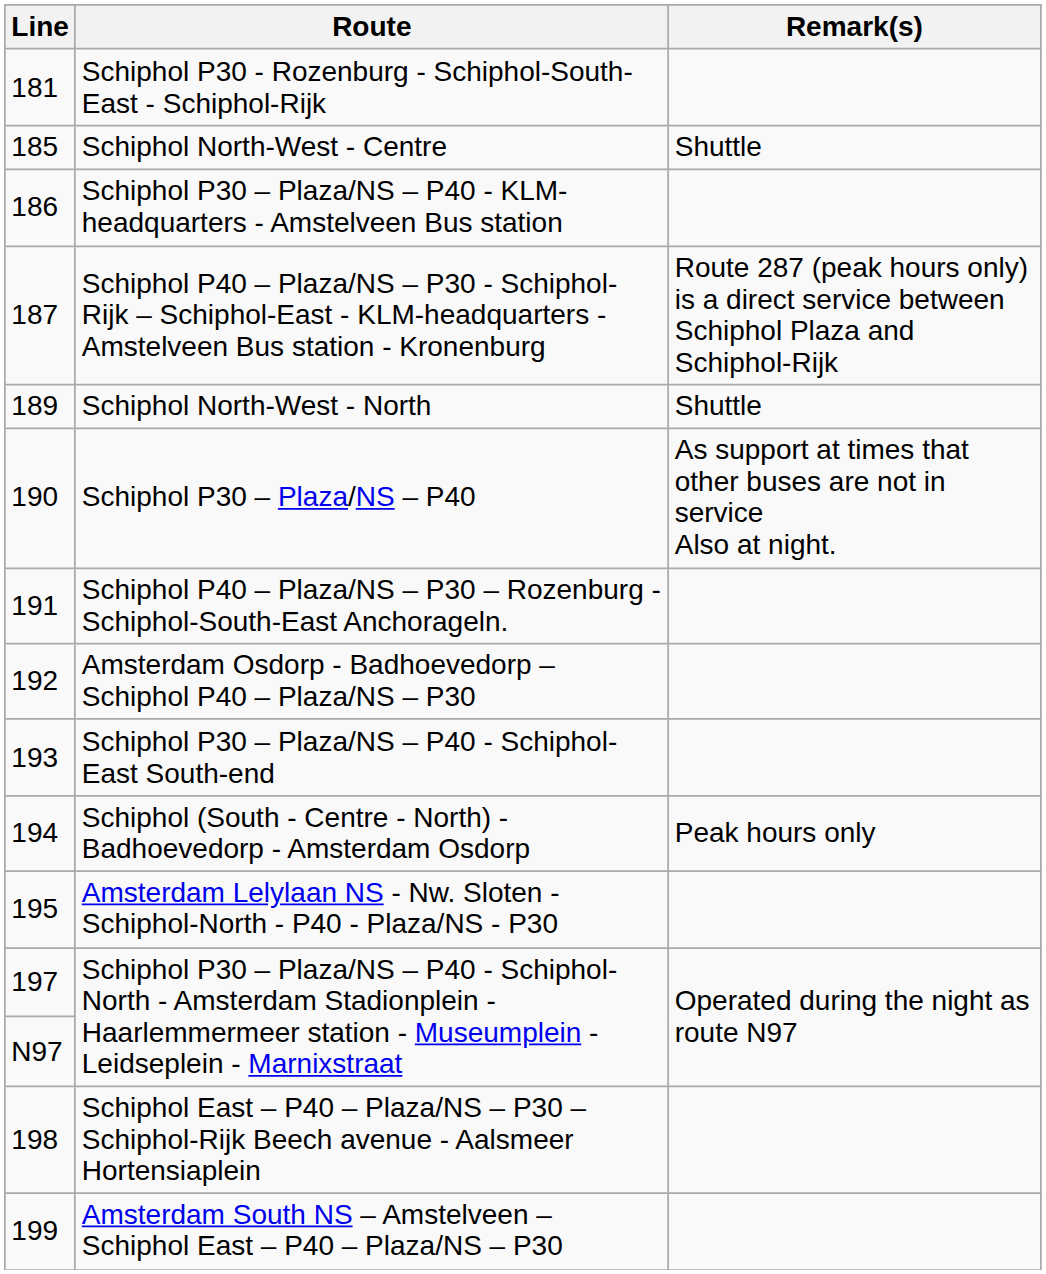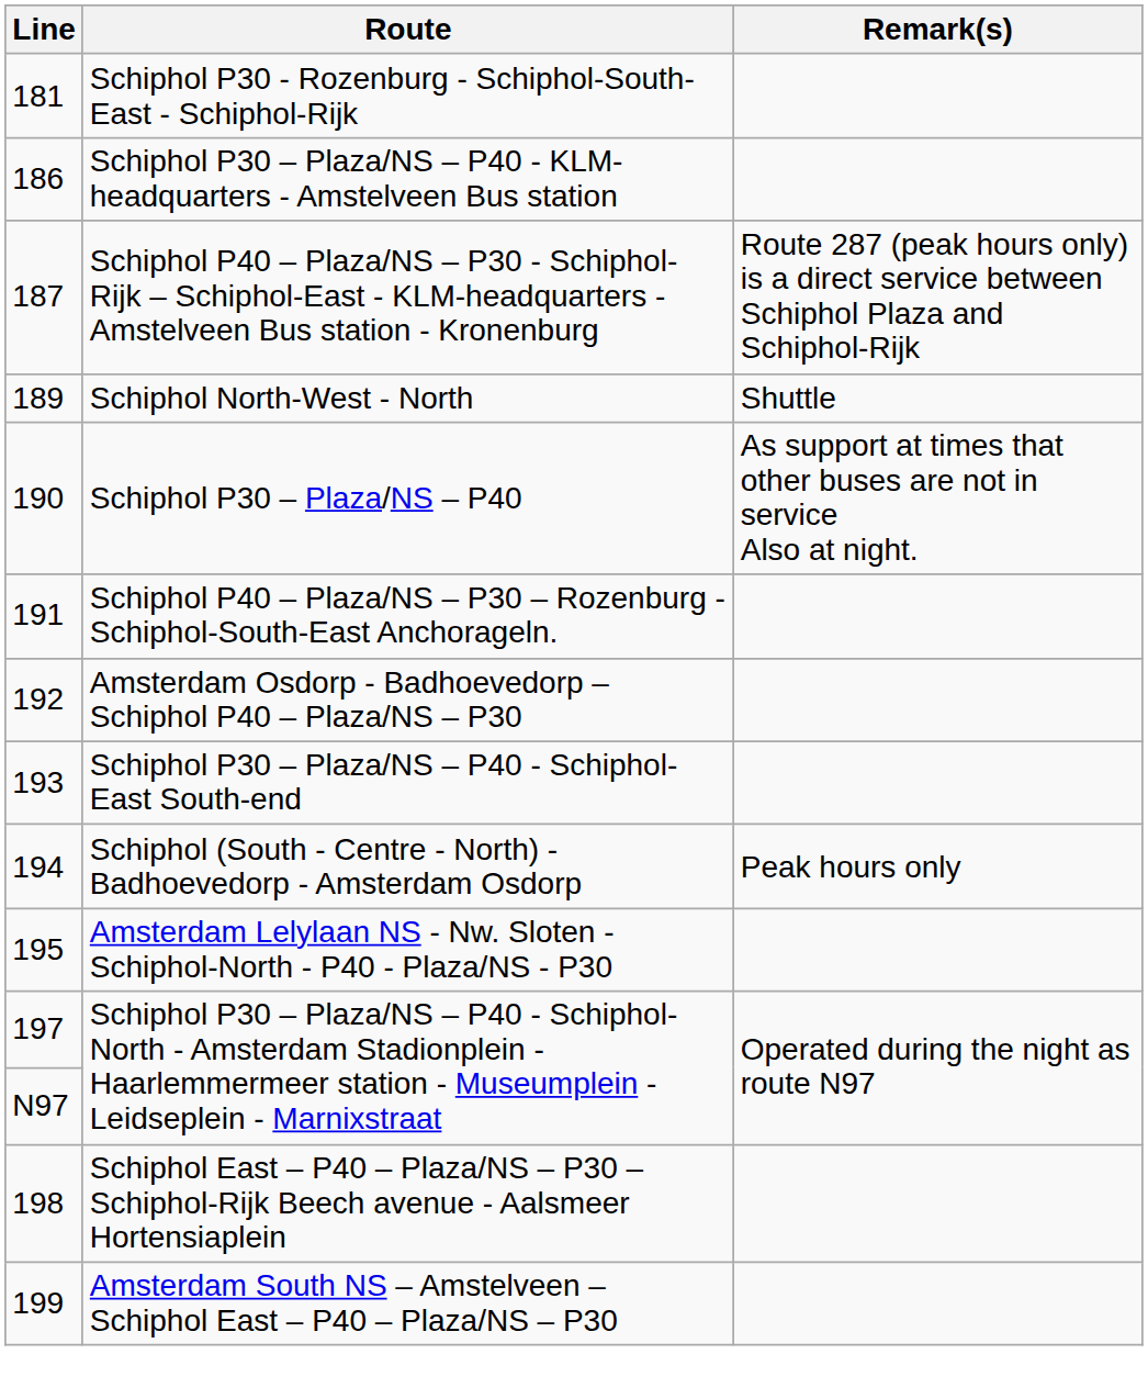 <table class="wikitable" width="95%">
 <tr>
 <th>Line</th>
 <th>Route</th>
 <th>Remark(s)</th>
 </tr>
 <tr>
 <td>181</td>
 <td>Schiphol P30 - Rozenburg - Schiphol-South-East - Schiphol-Rijk</td>
-</tr>
-<tr>
-<td>185</td>
-<td>Schiphol North-West - Centre</td>
-<td>Shuttle</td>
 </tr>
 <tr>
 <td>186</td>
 <td>Schiphol P30 – Plaza/NS – P40 - KLM-headquarters - Amstelveen Bus station</td>
 <td></td>
 </tr>
 <tr>
 <td>187</td>
 <td>Schiphol P40 – Plaza/NS – P30 - Schiphol-Rijk – Schiphol-East - KLM-headquarters - Amstelveen Bus station - Kronenburg</td>
 <td>Route 287 (peak hours only) is a direct service between Schiphol Plaza and Schiphol-Rijk</td>
 </tr>
 <tr>
 <td>189</td>
 <td>Schiphol North-West - North</td>
 <td>Shuttle</td>
 </tr>
 <tr>
 <td>190</td>
 <td>Schiphol P30 – <a href='#'>Plaza</a>/<a href='#'>NS</a> – P40</td>
 <td>As support at times that other buses are not in service<br>Also at night.</td>
 </tr>
 <tr>
 <td>191</td>
 <td>Schiphol P40 – Plaza/NS – P30 – Rozenburg - Schiphol-South-East Anchorageln.</td>
 <td></td>
 </tr>
 <tr>
 <td>192</td>
 <td>Amsterdam Osdorp - Badhoevedorp – Schiphol P40 – Plaza/NS – P30</td>
 <td></td>
 </tr>
 <tr>
 <td>193</td>
 <td>Schiphol P30 – Plaza/NS – P40 - Schiphol-East South-end</td>
 <td></td>
 </tr>
 <tr>
 <td>194</td>
 <td>Schiphol (South - Centre - North) - Badhoevedorp - Amsterdam Osdorp</td>
 <td>Peak hours only</td>
 </tr>
 <tr>
 <td>195</td>
 <td><a href='#'>Amsterdam Lelylaan NS</a> - Nw. Sloten - Schiphol-North - P40 - Plaza/NS - P30</td>
 <td></td>
 </tr>
 <tr>
 <td>197</td>
 <td rowspan="2">Schiphol P30 – Plaza/NS – P40 - Schiphol-North - Amsterdam Stadionplein - Haarlemmermeer station - <a href='#'>Museumplein</a> - Leidseplein - <a href='#'>Marnixstraat</a></td>
 <td rowspan="2">Operated during the night as route N97</td>
 </tr>
 <tr>
 <td>N97</td>
 </tr>
 <tr>
 <td>198</td>
 <td>Schiphol East – P40 – Plaza/NS – P30 – Schiphol-Rijk Beech avenue - Aalsmeer Hortensiaplein</td>
 <td></td>
 </tr>
 <tr>
 <td>199</td>
 <td><a href='#'>Amsterdam South NS</a> – Amstelveen – Schiphol East – P40 – Plaza/NS – P30</td>
 <td></td>
 </tr>
 </table>
